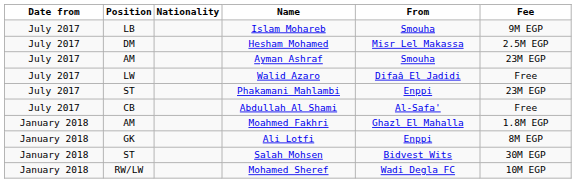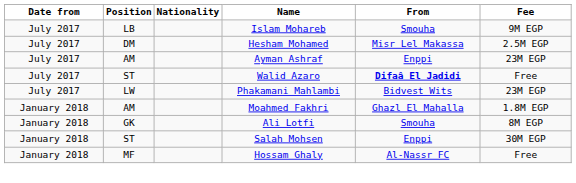 <table class="wikitable"  style="text-align:center; font-size:85%; ">
 <tr>
 <th style="background:#FFFFFF; color:#000000; width:110px;">Date from</th>
 <th style="background:#FFFFFF; color:#000000; width:50px;">Position</th>
 <th style="background:#FFFFFF; color:#000000; width:50px;">Nationality</th>
 <th style="background:#FFFFFF; color:#000000; width:150px;">Name</th>
 <th style="background:#FFFFFF; color:#000000; width:140px;">From</th>
 <th style="background:#FFFFFF; color:#000000; width:100px;">Fee</th>
 </tr>
 <tr>
 <td>July 2017</td>
 <td>LB</td>
 <td></td>
 <td><a href='#'>Islam Mohareb</a></td>
 <td><a href='#'>Smouha</a></td>
 <td>9M EGP</td>
 </tr>
 <tr>
 <td>July 2017</td>
 <td>DM</td>
 <td></td>
 <td><a href='#'>Hesham Mohamed</a></td>
 <td><a href='#'>Misr Lel Makassa</a></td>
 <td>2.5M EGP</td>
 </tr>
 <tr>
 <td>July 2017</td>
 <td>AM</td>
 <td></td>
 <td><a href='#'>Ayman Ashraf</a></td>
-<td><a href='#'>Smouha</a></td>
+<td><a href='#'>Enppi</a></td>
 <td>23M EGP</td>
+</tr>
+<tr>
+<td>July 2017</td>
+<td>ST</td>
+<td></td>
+<td><a href='#'>Walid Azaro</a></td>
+<td><strong><a href='#'>Difaâ El Jadidi</a></strong></td>
+<td>Free</td>
 </tr>
 <tr>
 <td>July 2017</td>
 <td>LW</td>
 <td></td>
-<td><a href='#'>Walid Azaro</a></td>
-<td><a href='#'>Difaâ El Jadidi</a></td>
-<td>Free</td>
-</tr>
-<tr>
-<td>July 2017</td>
-<td>ST</td>
-<td></td>
 <td><a href='#'>Phakamani Mahlambi</a></td>
-<td><a href='#'>Enppi</a></td>
+<td><a href='#'>Bidvest Wits</a></td>
 <td>23M EGP</td>
-</tr>
-<tr>
-<td>July 2017</td>
-<td>CB</td>
-<td></td>
-<td><a href='#'>Abdullah Al Shami</a></td>
-<td><a href='#'>Al-Safa'</a></td>
-<td>Free</td>
 </tr>
 <tr>
 <td>January 2018</td>
 <td>AM</td>
 <td></td>
 <td><a href='#'>Moahmed Fakhri</a></td>
 <td><a href='#'>Ghazl El Mahalla</a></td>
 <td>1.8M EGP</td>
 </tr>
 <tr>
 <td>January 2018</td>
 <td>GK</td>
 <td></td>
 <td><a href='#'>Ali Lotfi</a></td>
-<td><a href='#'>Enppi</a></td>
+<td><a href='#'>Smouha</a></td>
 <td>8M EGP</td>
 </tr>
 <tr>
 <td>January 2018</td>
 <td>ST</td>
 <td></td>
 <td><a href='#'>Salah Mohsen</a></td>
-<td><a href='#'>Bidvest Wits</a></td>
+<td><a href='#'>Enppi</a></td>
 <td>30M EGP</td>
 </tr>
 <tr>
 <td>January 2018</td>
-<td>RW/LW</td>
+<td>MF</td>
 <td></td>
-<td><a href='#'>Mohamed Sheref</a></td>
-<td><a href='#'>Wadi Degla FC</a></td>
-<td>10M EGP</td>
+<td><a href='#'>Hossam Ghaly</a></td>
+<td><a href='#'>Al-Nassr FC</a></td>
+<td>Free</td>
 </tr>
 </table>
